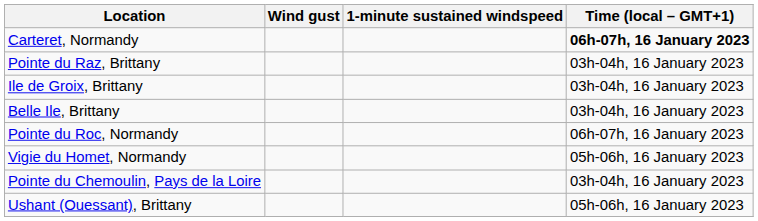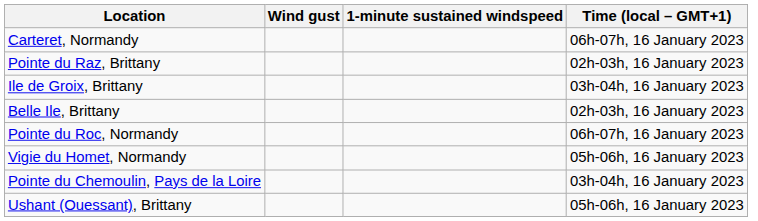 <table class="wikitable mw-collapsible">
 <tr>
 <th>Location</th>
 <th>Wind gust</th>
 <th>1-minute sustained windspeed</th>
 <th>Time (local – GMT+1)</th>
 </tr>
 <tr>
 <td><a href='#'>Carteret</a>, Normandy</td>
 <td></td>
 <td></td>
-<td><strong>06h-07h, 16 January 2023</strong></td>
+<td>06h-07h, 16 January 2023</td>
 </tr>
 <tr>
 <td><a href='#'>Pointe du Raz</a>, Brittany</td>
 <td></td>
 <td></td>
-<td>03h-04h, 16 January 2023</td>
+<td>02h-03h, 16 January 2023</td>
 </tr>
 <tr>
 <td><a href='#'>Ile de Groix</a>, Brittany</td>
 <td></td>
 <td></td>
 <td>03h-04h, 16 January 2023</td>
 </tr>
 <tr>
 <td><a href='#'>Belle Ile</a>, Brittany</td>
 <td></td>
 <td></td>
-<td>03h-04h, 16 January 2023</td>
+<td>02h-03h, 16 January 2023</td>
 </tr>
 <tr>
 <td><a href='#'>Pointe du Roc</a>, Normandy</td>
 <td></td>
 <td></td>
 <td>06h-07h, 16 January 2023</td>
 </tr>
 <tr>
 <td><a href='#'>Vigie du Homet</a>, Normandy</td>
 <td></td>
 <td></td>
 <td>05h-06h, 16 January 2023</td>
 </tr>
 <tr>
 <td><a href='#'>Pointe du Chemoulin</a>, <a href='#'>Pays de la Loire</a></td>
 <td></td>
 <td></td>
 <td>03h-04h, 16 January 2023</td>
 </tr>
 <tr>
 <td><a href='#'>Ushant (Ouessant)</a>, Brittany</td>
 <td></td>
 <td></td>
 <td>05h-06h, 16 January 2023</td>
 </tr>
 </table>
